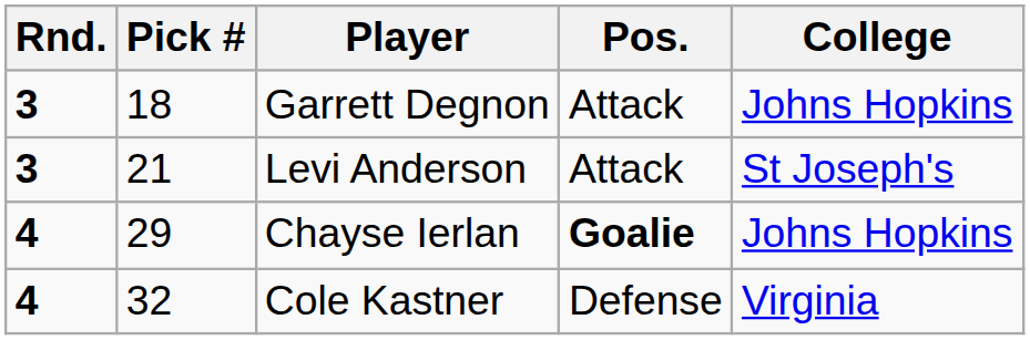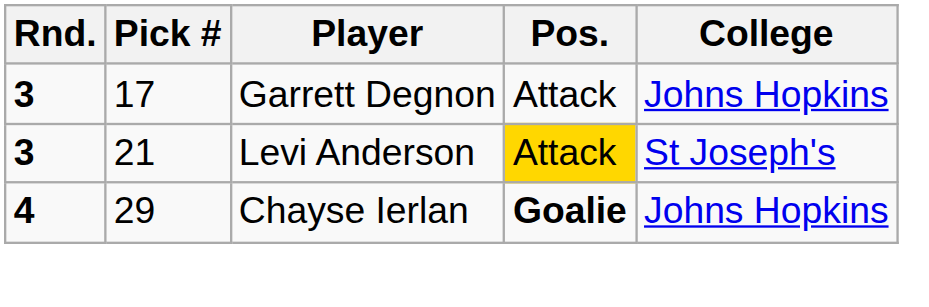 <table class="wikitable">
 <tr>
 <th>Rnd.</th>
 <th>Pick #</th>
 <th>Player</th>
 <th>Pos.</th>
 <th>College</th>
 </tr>
 <tr>
 <td><strong>3</strong></td>
-<td>18</td>
+<td>17</td>
 <td>Garrett Degnon</td>
 <td>Attack</td>
 <td><a href='#'>Johns Hopkins</a></td>
 </tr>
 <tr>
 <td><strong>3</strong></td>
 <td>21</td>
 <td>Levi Anderson</td>
-<td>Attack</td>
+<td style="background: gold;">Attack</td>
 <td><a href='#'>St Joseph's</a></td>
 </tr>
 <tr>
 <td><strong>4</strong></td>
 <td>29</td>
 <td>Chayse Ierlan</td>
 <td><strong>Goalie</strong></td>
 <td><a href='#'>Johns Hopkins</a></td>
 </tr>
-<tr>
-<td><strong>4</strong></td>
-<td>32</td>
-<td>Cole Kastner</td>
-<td>Defense</td>
-<td><a href='#'>Virginia</a></td>
-</tr>
 </table>
